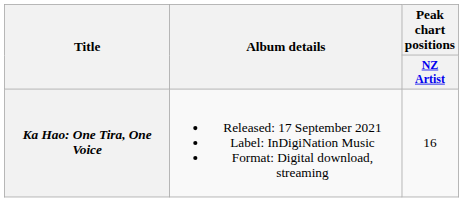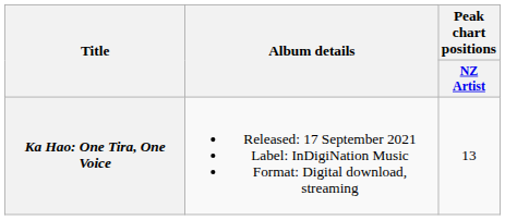 <table class="wikitable plainrowheaders" style="text-align:center;">
 <tr>
 <th scope="col" rowspan="2" style="width:12em;">Title</th>
 <th scope="col" rowspan="2" style="width:17em;">Album details</th>
 <th scope="col" colspan="1">Peak chart positions</th>
 </tr>
 <tr>
 <th scope="col" style="width:3em;font-size:90%;"><a href='#'>NZ<br>Artist</a><br></th>
 </tr>
 <tr>
 <th scope="row"><em>Ka Hao: One Tira, One Voice</em></th>
 <td><br><ul><li>Released: 17 September 2021</li><li>Label: InDigiNation Music</li><li>Format: Digital download, streaming</li></ul></td>
-<td>16</td>
+<td>13</td>
 </tr>
 </table>
